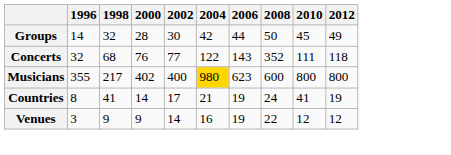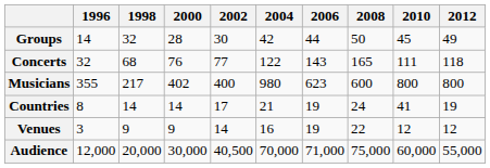 <table class="wikitable">
 <tr>
 <th></th>
 <th>1996</th>
 <th>1998</th>
 <th>2000</th>
 <th>2002</th>
 <th>2004</th>
 <th>2006</th>
 <th>2008</th>
 <th>2010</th>
 <th>2012</th>
 </tr>
 <tr>
 <th>Groups</th>
 <td>14</td>
 <td>32</td>
 <td>28</td>
 <td>30</td>
 <td>42</td>
 <td>44</td>
 <td>50</td>
 <td>45</td>
 <td>49</td>
 </tr>
 <tr>
 <th>Concerts</th>
 <td>32</td>
 <td>68</td>
 <td>76</td>
 <td>77</td>
 <td>122</td>
 <td>143</td>
-<td>352</td>
+<td>165</td>
 <td>111</td>
 <td>118</td>
 </tr>
 <tr>
 <th>Musicians</th>
 <td>355</td>
 <td>217</td>
 <td>402</td>
 <td>400</td>
-<td style="background: gold;">980</td>
+<td>980</td>
 <td>623</td>
 <td>600</td>
 <td>800</td>
 <td>800</td>
 </tr>
 <tr>
 <th>Countries</th>
 <td>8</td>
-<td>41</td>
+<td>14</td>
 <td>14</td>
 <td>17</td>
 <td>21</td>
 <td>19</td>
 <td>24</td>
 <td>41</td>
 <td>19</td>
 </tr>
 <tr>
 <th>Venues</th>
 <td>3</td>
 <td>9</td>
 <td>9</td>
 <td>14</td>
 <td>16</td>
 <td>19</td>
 <td>22</td>
 <td>12</td>
 <td>12</td>
 </tr>
+<tr>
+<th>Audience</th>
+<td>12,000</td>
+<td>20,000</td>
+<td>30,000</td>
+<td>40,500</td>
+<td>70,000</td>
+<td>71,000</td>
+<td>75,000</td>
+<td>60,000</td>
+<td>55,000</td>
+</tr>
 </table>
